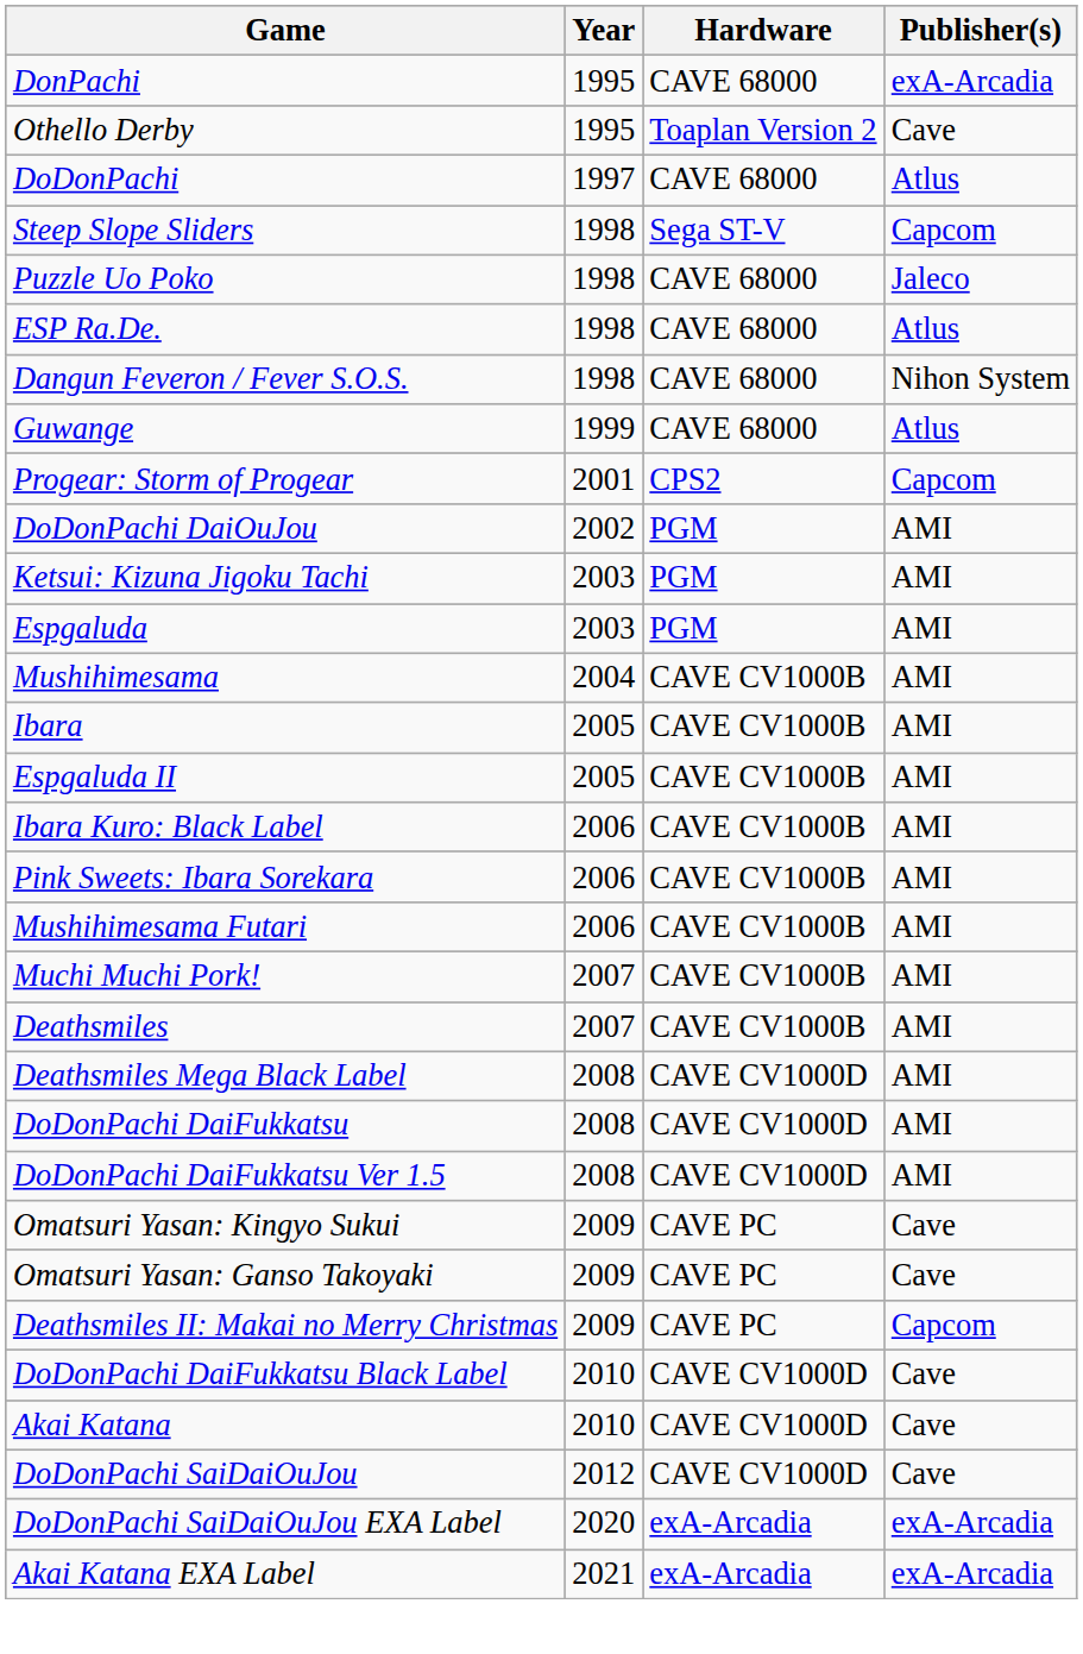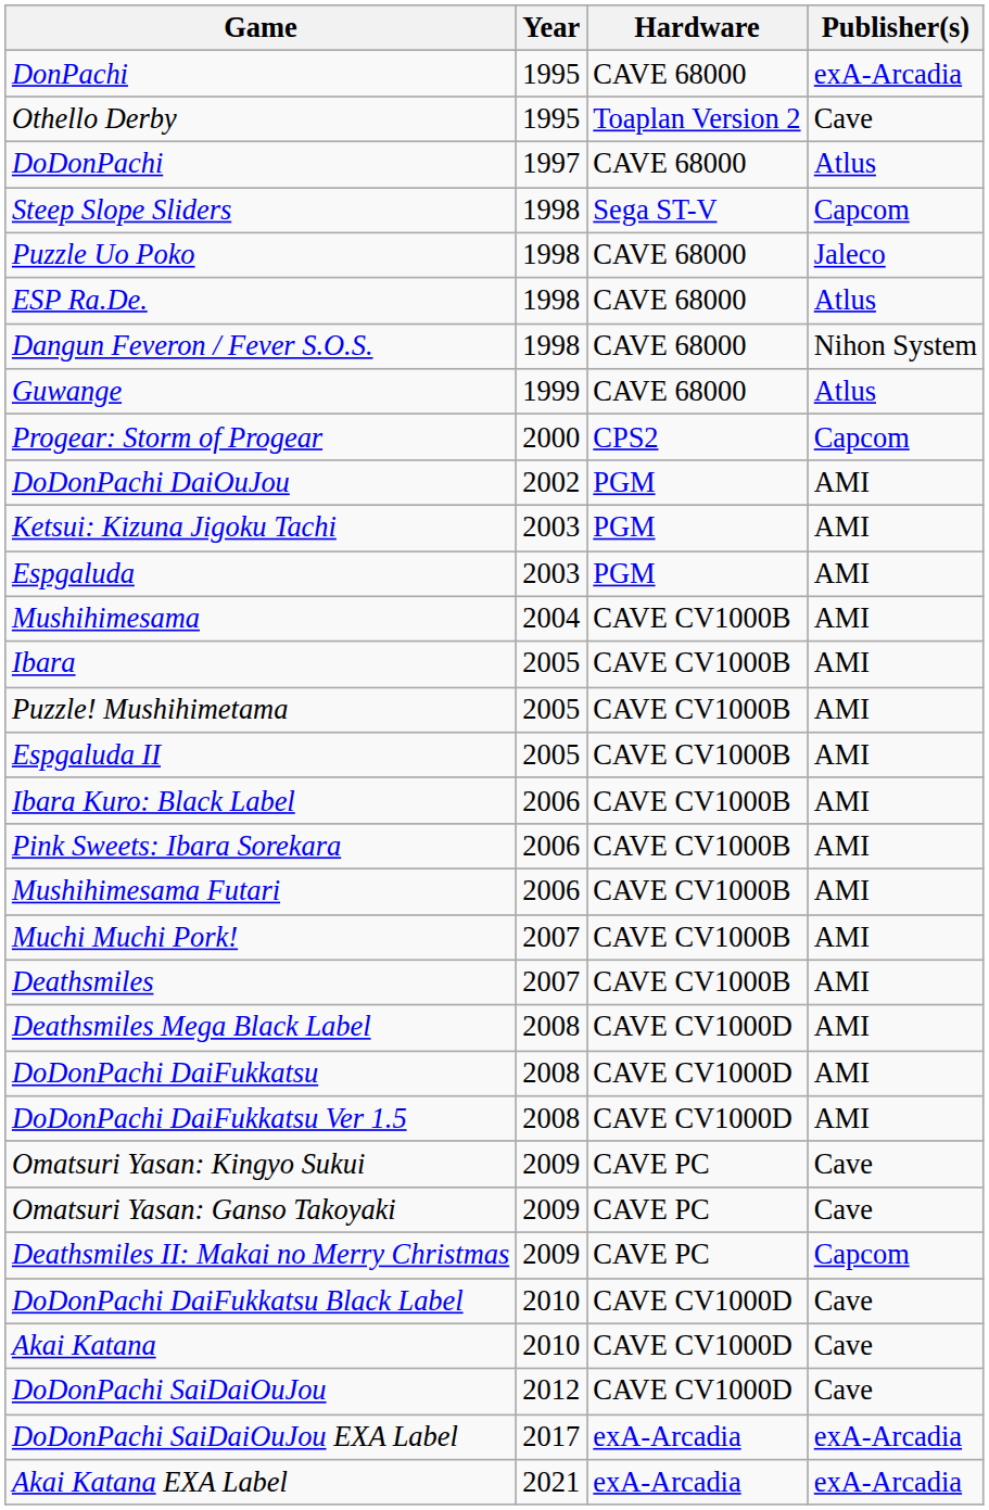 <table class="wikitable sortable">
 <tr>
 <th>Game</th>
 <th>Year</th>
 <th>Hardware</th>
 <th>Publisher(s)</th>
 </tr>
 <tr>
 <td><em><a href='#'>DonPachi</a></em></td>
 <td>1995</td>
 <td>CAVE 68000</td>
 <td><a href='#'>exA-Arcadia</a></td>
 </tr>
 <tr>
 <td><em>Othello Derby</em></td>
 <td>1995</td>
 <td><a href='#'>Toaplan Version 2</a></td>
 <td>Cave</td>
 </tr>
 <tr>
 <td><em><a href='#'>DoDonPachi</a></em></td>
 <td>1997</td>
 <td>CAVE 68000</td>
 <td><a href='#'>Atlus</a></td>
 </tr>
 <tr>
 <td><em><a href='#'>Steep Slope Sliders</a></em></td>
 <td>1998</td>
 <td><a href='#'>Sega ST-V</a></td>
 <td><a href='#'>Capcom</a></td>
 </tr>
 <tr>
 <td><em><a href='#'>Puzzle Uo Poko</a></em></td>
 <td>1998</td>
 <td>CAVE 68000</td>
 <td><a href='#'>Jaleco</a></td>
 </tr>
 <tr>
 <td><em><a href='#'>ESP Ra.De.</a></em></td>
 <td>1998</td>
 <td>CAVE 68000</td>
 <td><a href='#'>Atlus</a></td>
 </tr>
 <tr>
 <td><em><a href='#'>Dangun Feveron / Fever S.O.S.</a></em></td>
 <td>1998</td>
 <td>CAVE 68000</td>
 <td>Nihon System</td>
 </tr>
 <tr>
 <td><em><a href='#'>Guwange</a></em></td>
 <td>1999</td>
 <td>CAVE 68000</td>
 <td><a href='#'>Atlus</a></td>
 </tr>
 <tr>
 <td><em><a href='#'>Progear: Storm of Progear</a></em></td>
-<td>2001</td>
+<td>2000</td>
 <td><a href='#'>CPS2</a></td>
 <td><a href='#'>Capcom</a></td>
 </tr>
 <tr>
 <td><em><a href='#'>DoDonPachi DaiOuJou</a></em></td>
 <td>2002</td>
 <td><a href='#'>PGM</a></td>
 <td>AMI</td>
 </tr>
 <tr>
 <td><em><a href='#'>Ketsui: Kizuna Jigoku Tachi</a></em></td>
 <td>2003</td>
 <td><a href='#'>PGM</a></td>
 <td>AMI</td>
 </tr>
 <tr>
 <td><em><a href='#'>Espgaluda</a></em></td>
 <td>2003</td>
 <td><a href='#'>PGM</a></td>
 <td>AMI</td>
 </tr>
 <tr>
 <td><em><a href='#'>Mushihimesama</a></em></td>
 <td>2004</td>
 <td>CAVE CV1000B</td>
 <td>AMI</td>
 </tr>
 <tr>
 <td><em><a href='#'>Ibara</a></em></td>
+<td>2005</td>
+<td>CAVE CV1000B</td>
+<td>AMI</td>
+</tr>
+<tr>
+<td><em>Puzzle! Mushihimetama</em></td>
 <td>2005</td>
 <td>CAVE CV1000B</td>
 <td>AMI</td>
 </tr>
 <tr>
 <td><em><a href='#'>Espgaluda II</a></em></td>
 <td>2005</td>
 <td>CAVE CV1000B</td>
 <td>AMI</td>
 </tr>
 <tr>
 <td><em><a href='#'>Ibara Kuro: Black Label</a></em></td>
 <td>2006</td>
 <td>CAVE CV1000B</td>
 <td>AMI</td>
 </tr>
 <tr>
 <td><em><a href='#'>Pink Sweets: Ibara Sorekara</a></em></td>
 <td>2006</td>
 <td>CAVE CV1000B</td>
 <td>AMI</td>
 </tr>
 <tr>
 <td><em><a href='#'>Mushihimesama Futari</a></em></td>
 <td>2006</td>
 <td>CAVE CV1000B</td>
 <td>AMI</td>
 </tr>
 <tr>
 <td><em><a href='#'>Muchi Muchi Pork!</a></em></td>
 <td>2007</td>
 <td>CAVE CV1000B</td>
 <td>AMI</td>
 </tr>
 <tr>
 <td><em><a href='#'>Deathsmiles</a></em></td>
 <td>2007</td>
 <td>CAVE CV1000B</td>
 <td>AMI</td>
 </tr>
 <tr>
 <td><em><a href='#'>Deathsmiles Mega Black Label</a></em></td>
 <td>2008</td>
 <td>CAVE CV1000D</td>
 <td>AMI</td>
 </tr>
 <tr>
 <td><em><a href='#'>DoDonPachi DaiFukkatsu</a></em></td>
 <td>2008</td>
 <td>CAVE CV1000D</td>
 <td>AMI</td>
 </tr>
 <tr>
 <td><em><a href='#'>DoDonPachi DaiFukkatsu Ver 1.5</a></em></td>
 <td>2008</td>
 <td>CAVE CV1000D</td>
 <td>AMI</td>
 </tr>
 <tr>
 <td><em>Omatsuri Yasan: Kingyo Sukui</em></td>
 <td>2009</td>
 <td>CAVE PC</td>
 <td>Cave</td>
 </tr>
 <tr>
 <td><em>Omatsuri Yasan: Ganso Takoyaki</em></td>
 <td>2009</td>
 <td>CAVE PC</td>
 <td>Cave</td>
 </tr>
 <tr>
 <td><em><a href='#'>Deathsmiles II: Makai no Merry Christmas</a></em></td>
 <td>2009</td>
 <td>CAVE PC</td>
 <td><a href='#'>Capcom</a></td>
 </tr>
 <tr>
 <td><em><a href='#'>DoDonPachi DaiFukkatsu Black Label</a></em></td>
 <td>2010</td>
 <td>CAVE CV1000D</td>
 <td>Cave</td>
 </tr>
 <tr>
 <td><em><a href='#'>Akai Katana</a></em></td>
 <td>2010</td>
 <td>CAVE CV1000D</td>
 <td>Cave</td>
 </tr>
 <tr>
 <td><em><a href='#'>DoDonPachi SaiDaiOuJou</a></em></td>
 <td>2012</td>
 <td>CAVE CV1000D</td>
 <td>Cave</td>
 </tr>
 <tr>
 <td><em><a href='#'>DoDonPachi SaiDaiOuJou</a> EXA Label</em></td>
-<td>2020</td>
+<td>2017</td>
 <td><a href='#'>exA-Arcadia</a></td>
 <td><a href='#'>exA-Arcadia</a></td>
 </tr>
 <tr>
 <td><em><a href='#'>Akai Katana</a> EXA Label</em></td>
 <td>2021</td>
 <td><a href='#'>exA-Arcadia</a></td>
 <td><a href='#'>exA-Arcadia</a></td>
 </tr>
 </table>
